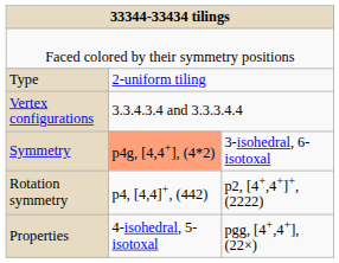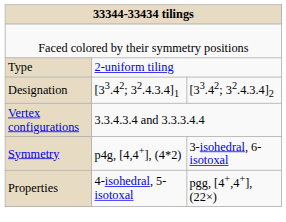 <table class=wikitable style="float:right;" width="360">
 <tr>
 <th style="background-color:#e7dcc3;" colspan=3>33344-33434 tilings</th>
 </tr>
 <tr>
 <td style="text-align:center;" colspan=3><br>Faced colored by their symmetry positions</td>
 </tr>
 <tr>
 <td style="background-color:#e7dcc3;width:105px;">Type</td>
 <td colspan=2><a href='#'>2-uniform tiling</a></td>
 </tr>
 <tr>
+<td style="background-color:#e7dcc3;width:105px;">Designation</td>
+<td>[3<sup>3</sup>.4<sup>2</sup>; 3<sup>2</sup>.4.3.4]<sub>1</sub></td>
+<td>[3<sup>3</sup>.4<sup>2</sup>; 3<sup>2</sup>.4.3.4]<sub>2</sub></td>
+</tr>
+<tr>
 <td style="background-color:#e7dcc3;"><a href='#'>Vertex configurations</a></td>
 <td colspan=2>3.3.4.3.4 and 3.3.3.4.4</td>
 </tr>
 <tr>
 <td style="background-color:#e7dcc3;"><a href='#'>Symmetry</a></td>
-<td style="background: lightsalmon;">p4g, [4,4<sup>+</sup>], (4*2)</td>
+<td>p4g, [4,4<sup>+</sup>], (4*2)</td>
 <td>3-<a href='#'>isohedral</a>, 6-<a href='#'>isotoxal</a></td>
-</tr>
-<tr>
-<td style="background-color:#e7dcc3;">Rotation symmetry</td>
-<td>p4, [4,4]<sup>+</sup>, (442)</td>
-<td>p2, [4<sup>+</sup>,4<sup>+</sup>]<sup>+</sup>, (2222)</td>
 </tr>
 <tr>
 <td style="background-color:#e7dcc3;">Properties</td>
 <td>4-<a href='#'>isohedral</a>, 5-<a href='#'>isotoxal</a></td>
 <td>pgg, [4<sup>+</sup>,4<sup>+</sup>], (22×)</td>
 </tr>
 </table>
